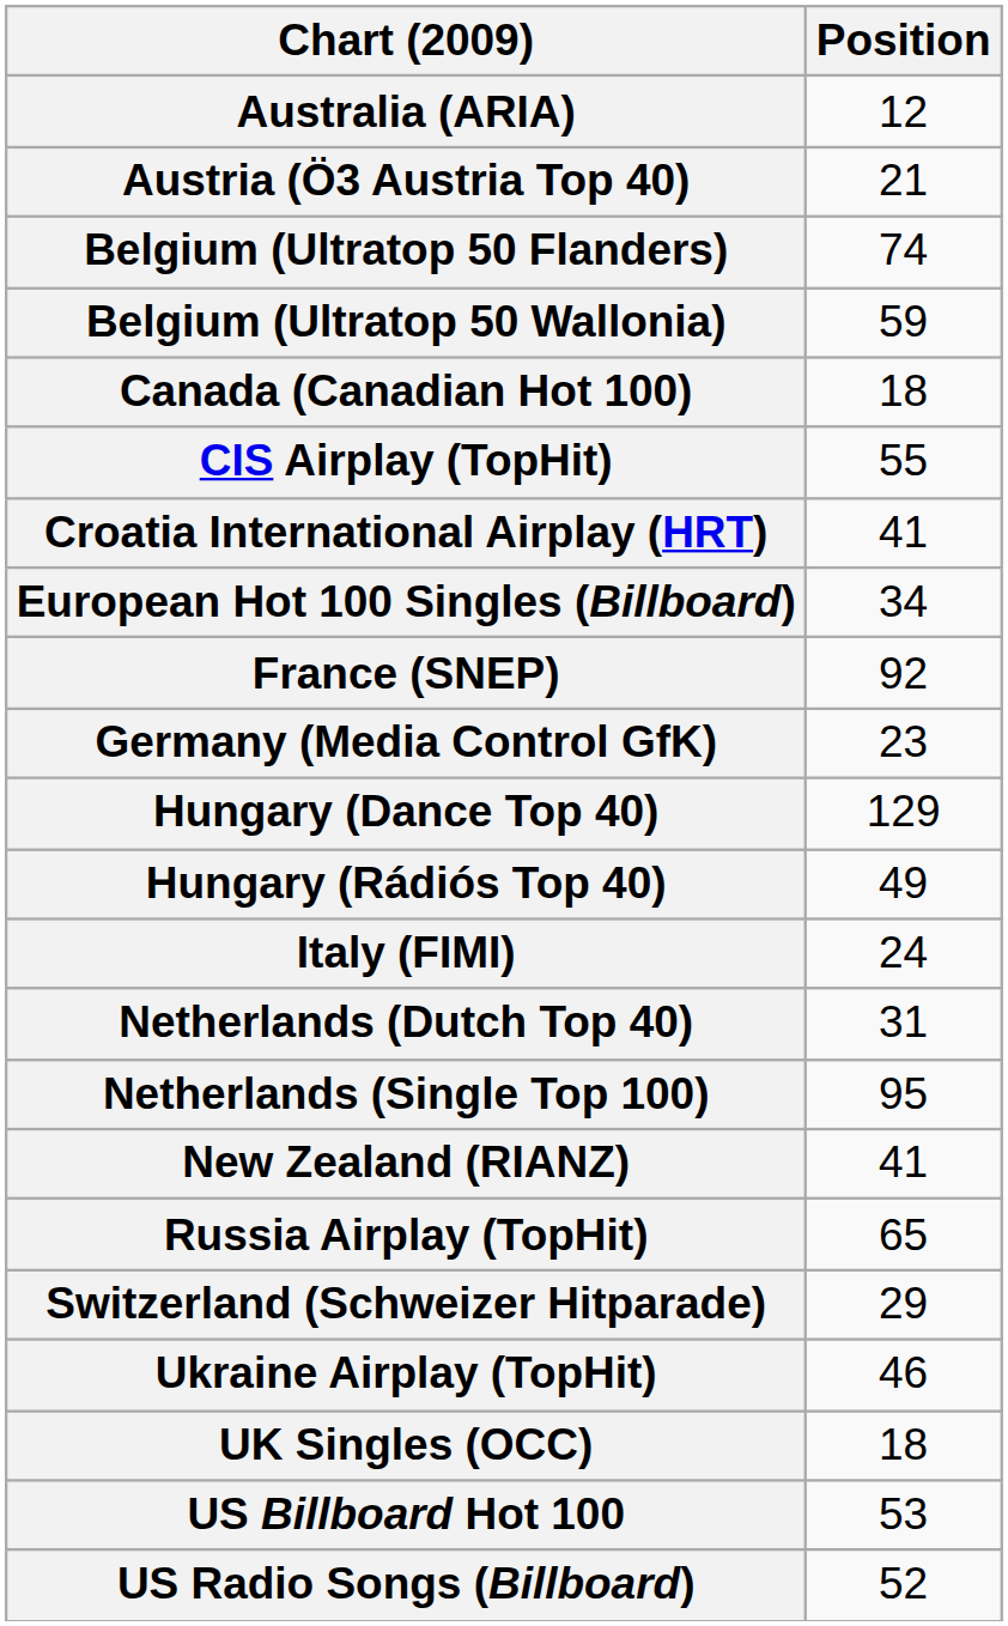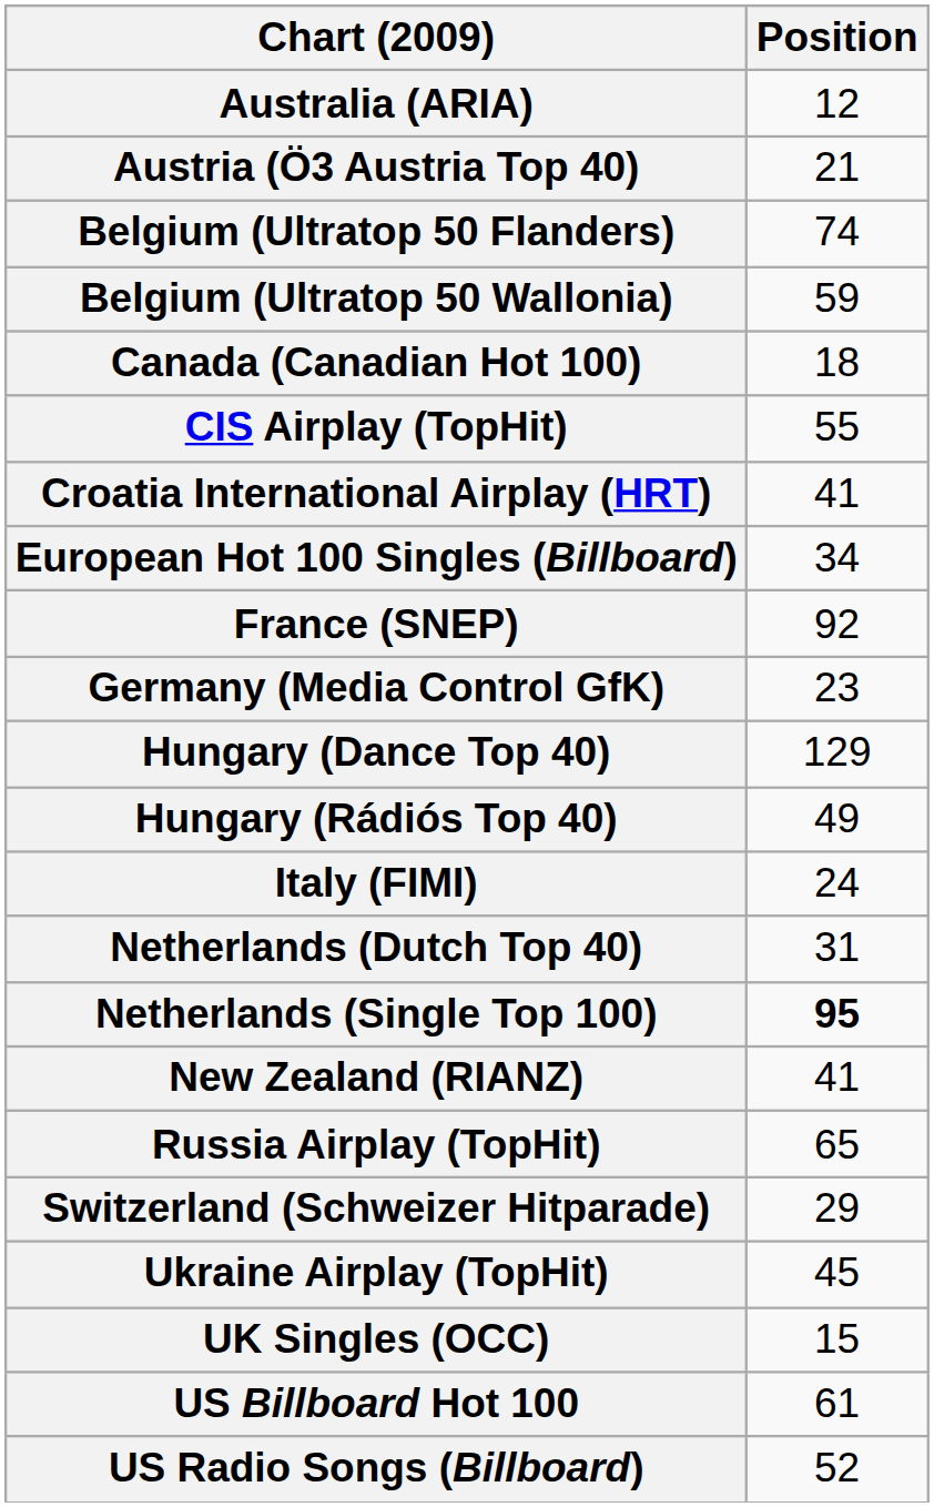 <table class="wikitable sortable plainrowheaders" style="text-align:center">
 <tr>
 <th>Chart (2009)</th>
 <th>Position</th>
 </tr>
 <tr>
 <th scope="row">Australia (ARIA)</th>
 <td align="center">12</td>
 </tr>
 <tr>
 <th scope="row">Austria (Ö3 Austria Top 40)</th>
 <td align="center">21</td>
 </tr>
 <tr>
 <th scope="row">Belgium (Ultratop 50 Flanders)</th>
 <td align="center">74</td>
 </tr>
 <tr>
 <th scope="row">Belgium (Ultratop 50 Wallonia)</th>
 <td align="center">59</td>
 </tr>
 <tr>
 <th scope="row">Canada (Canadian Hot 100)</th>
 <td align="center">18</td>
 </tr>
 <tr>
 <th scope="row"><a href='#'>CIS</a> Airplay (TopHit)</th>
 <td>55</td>
 </tr>
 <tr>
 <th scope="row">Croatia International Airplay (<a href='#'>HRT</a>)</th>
 <td>41</td>
 </tr>
 <tr>
 <th scope="row">European Hot 100 Singles (<em>Billboard</em>)</th>
 <td align="center">34</td>
 </tr>
 <tr>
 <th scope="row">France (SNEP)</th>
 <td align="center">92</td>
 </tr>
 <tr>
 <th scope="row">Germany (Media Control GfK)</th>
 <td align="center">23</td>
 </tr>
 <tr>
 <th scope="row">Hungary (Dance Top 40)</th>
 <td align="center">129</td>
 </tr>
 <tr>
 <th scope="row">Hungary (Rádiós Top 40)</th>
 <td align="center">49</td>
 </tr>
 <tr>
 <th scope="row">Italy (FIMI)</th>
 <td align="center">24</td>
 </tr>
 <tr>
 <th scope="row">Netherlands (Dutch Top 40)</th>
 <td align="center">31</td>
 </tr>
 <tr>
 <th scope="row">Netherlands (Single Top 100)</th>
-<td align="center">95</td>
+<td align="center"><strong>95</strong></td>
 </tr>
 <tr>
 <th scope="row">New Zealand (RIANZ)</th>
 <td align="center">41</td>
 </tr>
 <tr>
 <th scope="row">Russia Airplay (TopHit)</th>
 <td style="text-align:center;">65</td>
 </tr>
 <tr>
 <th scope="row">Switzerland (Schweizer Hitparade)</th>
 <td align="center">29</td>
 </tr>
 <tr>
 <th scope="row">Ukraine Airplay (TopHit)</th>
-<td>46</td>
+<td>45</td>
 </tr>
 <tr>
 <th scope="row">UK Singles (OCC)</th>
-<td align="center">18</td>
+<td align="center">15</td>
 </tr>
 <tr>
 <th scope="row">US <em>Billboard</em> Hot 100</th>
-<td align="center">53</td>
+<td align="center">61</td>
 </tr>
 <tr>
 <th scope="row">US Radio Songs (<em>Billboard</em>)</th>
 <td align="center">52</td>
 </tr>
 <tr>
 </tr>
 </table>
